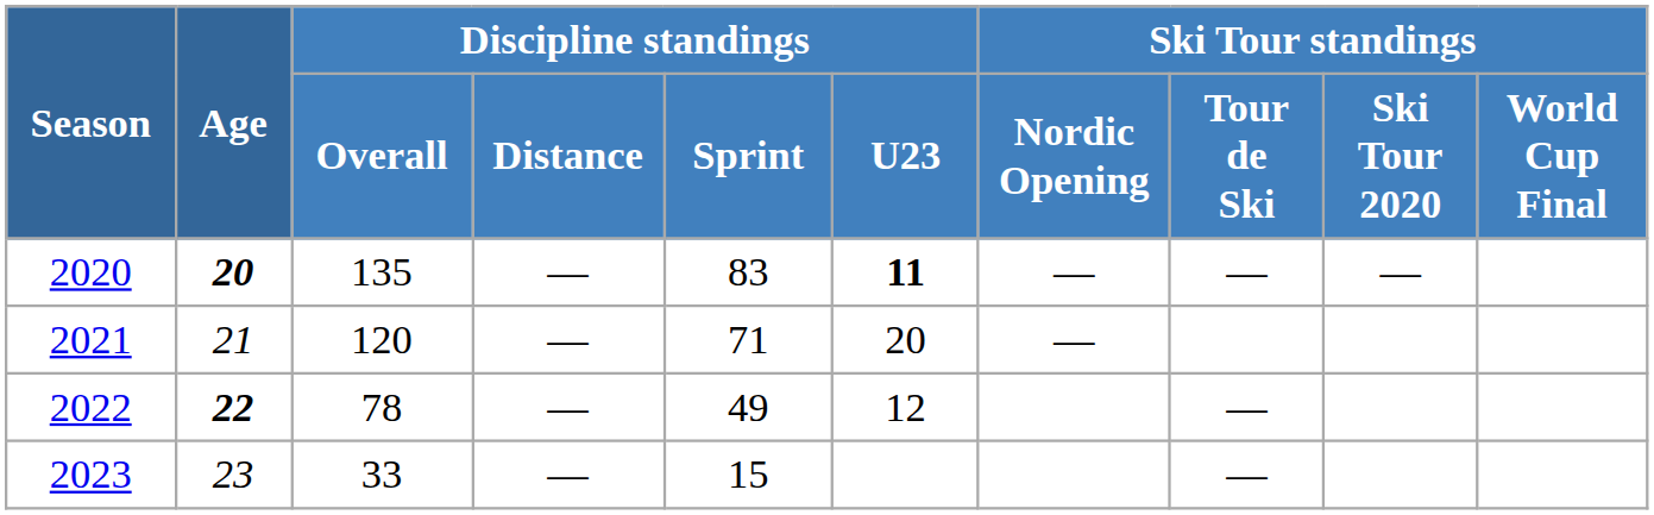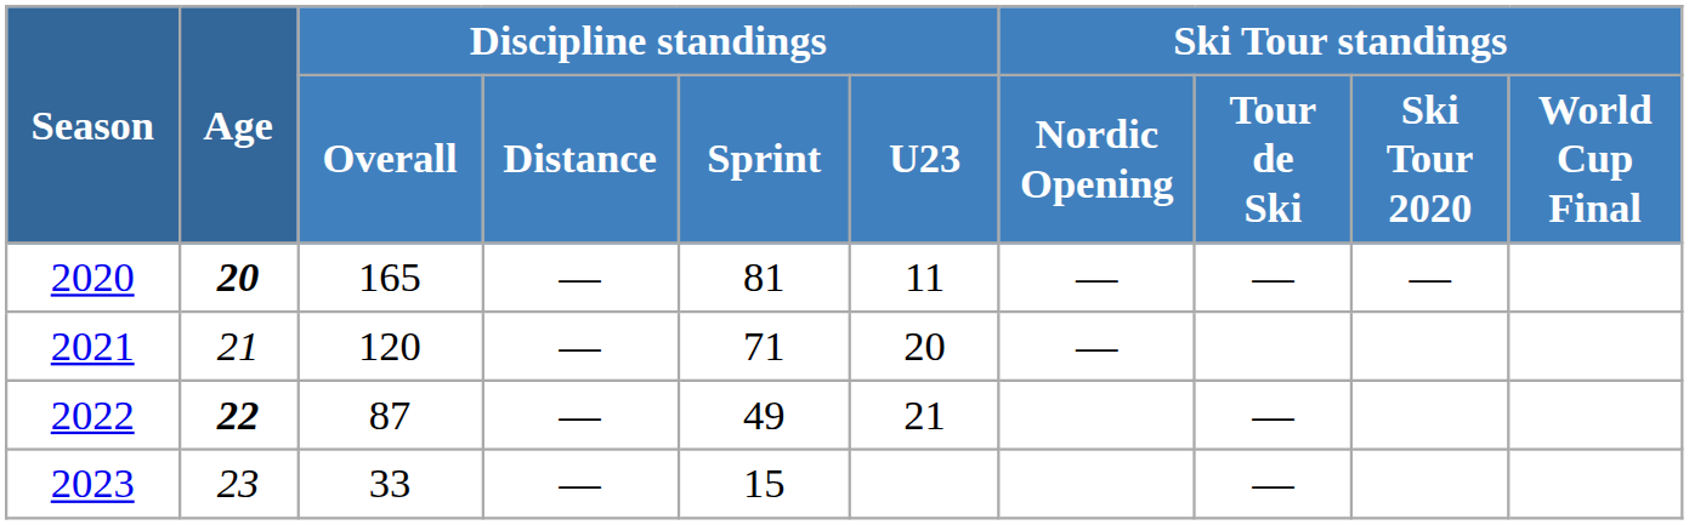 <table class="wikitable" style="font-size:95%; text-align:center; border:grey solid 1px; border-collapse:collapse; background:#ffffff;">
 <tr>
 <th style="background-color:#369; color:white; width:60px;" rowspan="2"> Season </th>
 <th style="background-color:#369; color:white; width:40px;" rowspan="2"> Age </th>
 <th style="background-color:#4180be; color:white;" colspan="4">Discipline standings</th>
 <th style="background-color:#4180be; color:white;" colspan="4">Ski Tour standings</th>
 </tr>
 <tr>
 <th style="background-color:#4180be; color:white; width:75px;">Overall</th>
 <th style="background-color:#4180be; color:white; width:75px;">Distance</th>
 <th style="background-color:#4180be; color:white; width:75px;">Sprint</th>
 <th style="background-color:#4180be; color:white; width:75px;">U23</th>
 <th style="background-color:#4180be; color:white; width:75px;">Nordic<br>Opening</th>
 <th style="background-color:#4180be; color:white; width:75px;">Tour de<br>Ski</th>
 <th style="background-color:#4180be; color:white; width:75px;">Ski Tour<br>2020</th>
 <th style="background-color:#4180be; color:white; width:75px;">World Cup<br>Final</th>
 </tr>
 <tr>
 <td><a href='#'>2020</a></td>
 <td><strong><em>20</em></strong></td>
-<td>135</td>
+<td>165</td>
 <td>—</td>
-<td>83</td>
-<td><strong>11</strong></td>
+<td>81</td>
+<td>11</td>
 <td>—</td>
 <td>—</td>
 <td>—</td>
 <td></td>
 </tr>
 <tr>
 <td><a href='#'>2021</a></td>
 <td><em>21</em></td>
 <td>120</td>
 <td>—</td>
 <td>71</td>
 <td>20</td>
 <td>—</td>
 <td></td>
 <td></td>
 <td></td>
 </tr>
 <tr>
 <td><a href='#'>2022</a></td>
 <td><strong><em>22</em></strong></td>
-<td>78</td>
+<td>87</td>
 <td>—</td>
 <td>49</td>
-<td>12</td>
+<td>21</td>
 <td></td>
 <td>—</td>
 <td></td>
 <td></td>
 </tr>
 <tr>
 <td><a href='#'>2023</a></td>
 <td><em>23</em></td>
 <td>33</td>
 <td>—</td>
 <td>15</td>
 <td></td>
 <td></td>
 <td>—</td>
 <td></td>
 <td></td>
 </tr>
 </table>
